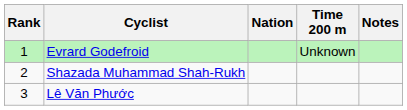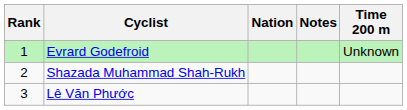 <table class="wikitable sortable" style="text-align:center">
 <tr>
 <th>Rank</th>
 <th>Cyclist</th>
 <th>Nation</th>
+<th>Notes</th>
 <th>Time<br>200 m</th>
-<th>Notes</th>
 </tr>
 <tr bgcolor=bbf3bb>
 <td>1</td>
 <td align=left><a href='#'>Evrard Godefroid</a></td>
 <td align=left></td>
+<td></td>
 <td>Unknown</td>
-<td></td>
 </tr>
 <tr>
 <td>2</td>
 <td align=left><a href='#'>Shazada Muhammad Shah-Rukh</a></td>
 <td align=left></td>
 <td></td>
 <td></td>
 </tr>
 <tr>
 <td>3</td>
 <td align=left><a href='#'>Lê Văn Phước</a></td>
 <td align=left></td>
 <td></td>
 <td></td>
 </tr>
 </table>
